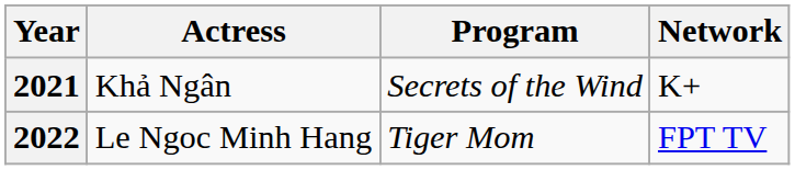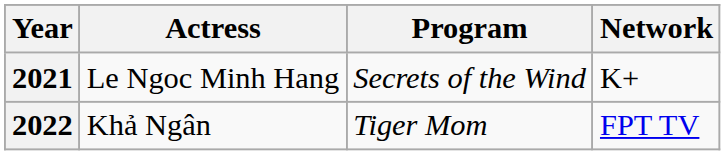 <table class="wikitable plainrowheaders">
 <tr>
 <th>Year</th>
 <th>Actress</th>
 <th>Program</th>
 <th>Network</th>
 </tr>
 <tr>
 <th scope="row">2021</th>
-<td>Khả Ngân</td>
+<td>Le Ngoc Minh Hang</td>
 <td><em>Secrets of the Wind</em></td>
 <td>K+</td>
 </tr>
 <tr>
 <th scope="row">2022</th>
-<td>Le Ngoc Minh Hang</td>
+<td>Khả Ngân</td>
 <td><em>Tiger Mom</em></td>
 <td><a href='#'>FPT TV</a></td>
 </tr>
 </table>
